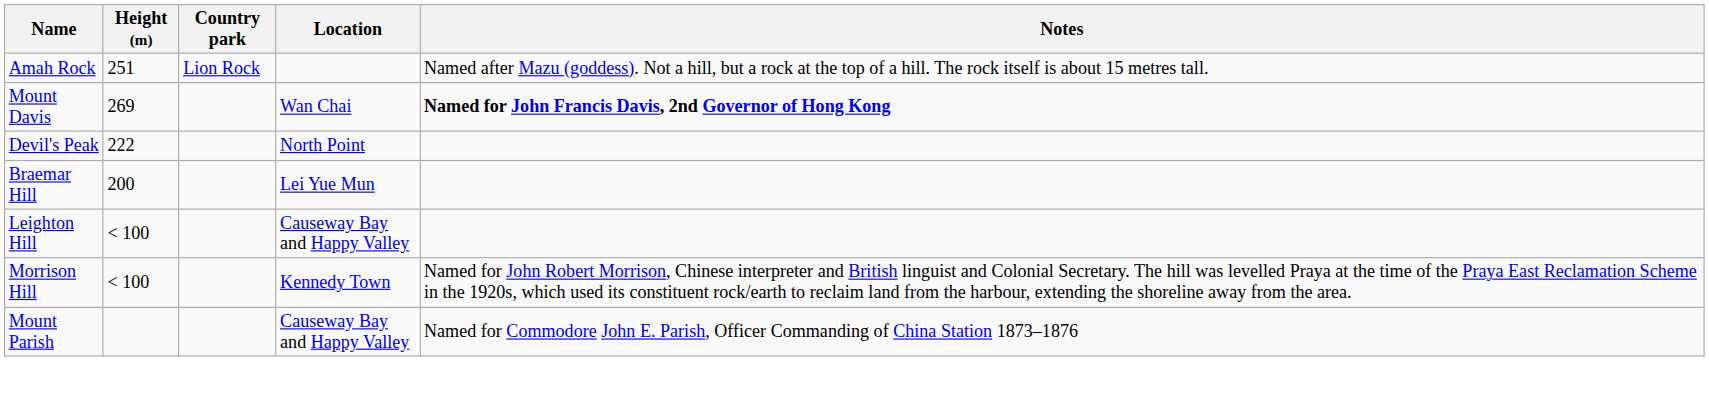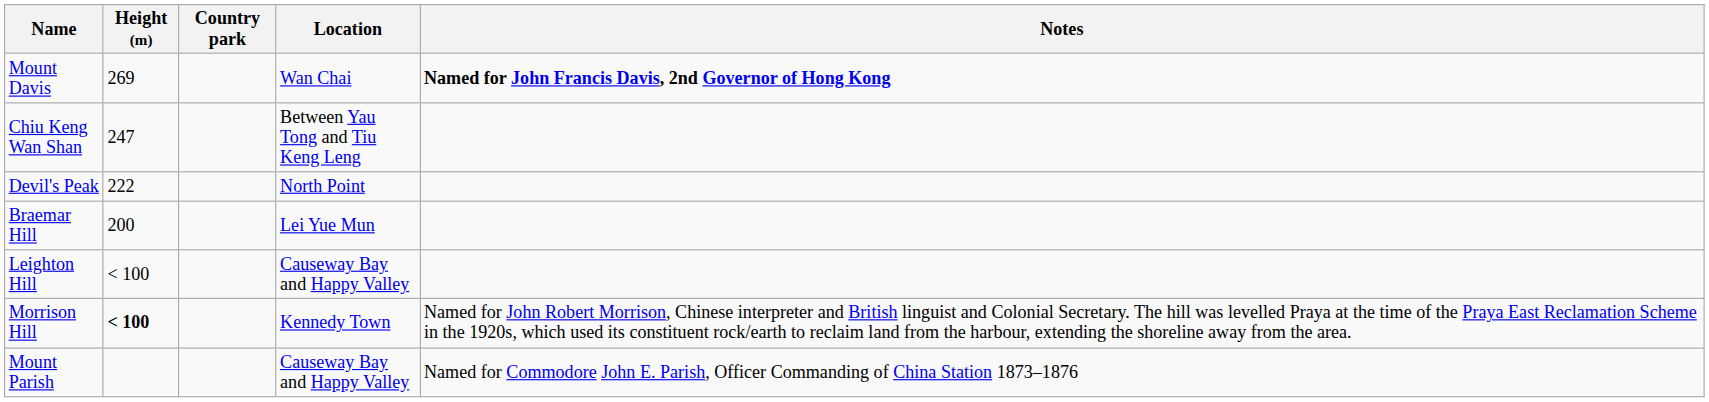 <table class="wikitable sortable" style="width:95%">
 <tr>
 <th style="width:80px;">Name</th>
 <th>Height <small>(m)</small></th>
 <th>Country park</th>
 <th style="width:120px;">Location</th>
 <th class="unsortable">Notes</th>
 </tr>
 <tr>
-<td><a href='#'>Amah Rock</a></td>
-<td>251</td>
-<td><a href='#'>Lion Rock</a></td>
-<td></td>
-<td>Named after <a href='#'>Mazu (goddess)</a>. Not a hill, but a rock at the top of a hill. The rock itself is about 15 metres tall.</td>
-</tr>
-<tr>
 <td><a href='#'>Mount Davis</a></td>
 <td>269</td>
 <td></td>
 <td><a href='#'>Wan Chai</a></td>
 <td><strong>Named for <a href='#'>John Francis Davis</a>, 2nd <a href='#'>Governor of Hong Kong</a></strong></td>
+</tr>
+<tr>
+<td><a href='#'>Chiu Keng Wan Shan</a></td>
+<td>247</td>
+<td></td>
+<td>Between <a href='#'>Yau Tong</a> and <a href='#'>Tiu Keng Leng</a></td>
+<td></td>
 </tr>
 <tr>
 <td><a href='#'>Devil's Peak</a></td>
 <td>222</td>
 <td></td>
 <td><a href='#'>North Point</a></td>
 <td></td>
 </tr>
 <tr>
 <td><a href='#'>Braemar Hill</a></td>
 <td>200</td>
 <td></td>
 <td><a href='#'>Lei Yue Mun</a></td>
 <td></td>
 </tr>
 <tr>
 <td><a href='#'>Leighton Hill</a></td>
 <td>< 100</td>
 <td></td>
 <td><a href='#'>Causeway Bay</a> and <a href='#'>Happy Valley</a></td>
 <td></td>
 </tr>
 <tr>
 <td><a href='#'>Morrison Hill</a></td>
-<td>< 100</td>
+<td><strong>< 100</strong></td>
 <td></td>
 <td><a href='#'>Kennedy Town</a></td>
 <td>Named for <a href='#'>John Robert Morrison</a>, Chinese interpreter and <a href='#'>British</a> linguist and Colonial Secretary. The hill was levelled Praya at the time of the <a href='#'>Praya East Reclamation Scheme</a> in the 1920s, which used its constituent rock/earth to reclaim land from the harbour, extending the shoreline away from the area.</td>
 </tr>
 <tr>
 <td><a href='#'>Mount Parish</a></td>
 <td></td>
 <td></td>
 <td><a href='#'>Causeway Bay</a> and <a href='#'>Happy Valley</a></td>
 <td>Named for <a href='#'>Commodore</a> <a href='#'>John E. Parish</a>, Officer Commanding of <a href='#'>China Station</a> 1873–1876</td>
 </tr>
 </table>
